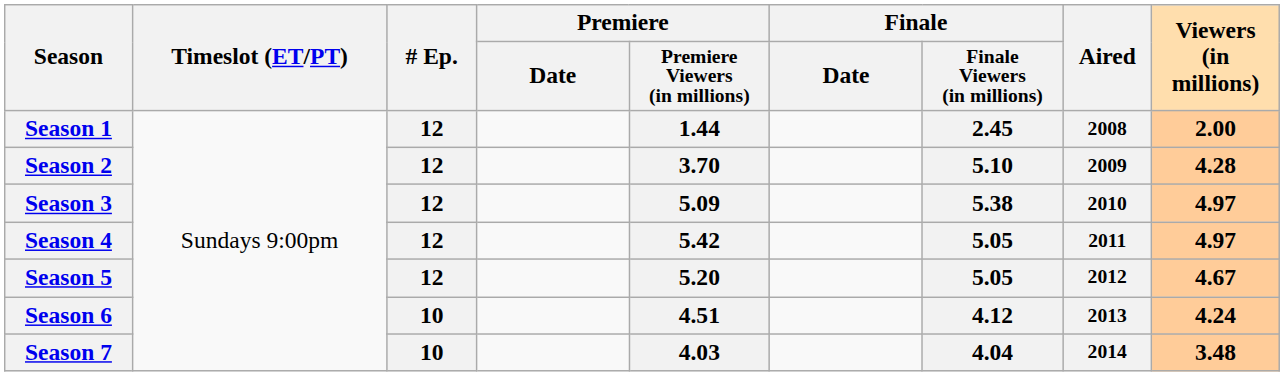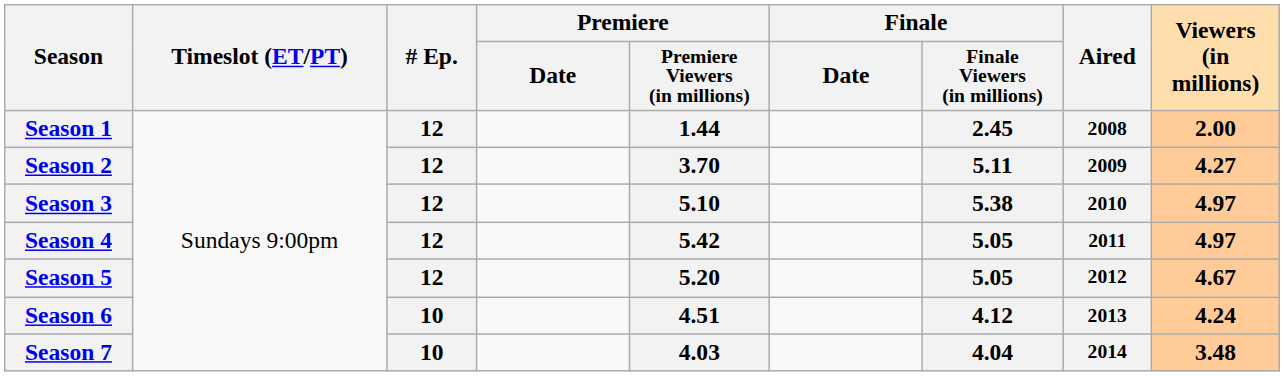 <table class="wikitable">
 <tr>
 <th style="width:10%;" rowspan="2">Season</th>
 <th style="width:20%;" rowspan="2">Timeslot (<a href='#'>ET</a>/<a href='#'>PT</a>)</th>
 <th style="width:7%;" rowspan="2"># Ep.</th>
 <th colspan=2>Premiere</th>
 <th colspan=2>Finale</th>
 <th style="width:7%;" rowspan="2">Aired</th>
 <th style="width:10%; background:#ffdead;" rowspan="2">Viewers<br>(in millions)</th>
 </tr>
 <tr>
 <th>Date</th>
 <th span style="width:11%; font-size:smaller; line-height:100%;">Premiere<br>Viewers<br>(in millions)</th>
 <th>Date</th>
 <th span style="width:11%; font-size:smaller; line-height:100%;">Finale<br>Viewers<br>(in millions)</th>
 </tr>
 <tr>
 <th><a href='#'>Season 1</a></th>
 <td rowspan="7" style="text-align:center;">Sundays 9:00pm</td>
 <th>12</th>
 <td style="font-size:11px;line-height:110%"></td>
 <th>1.44</th>
 <td style="font-size:11px;line-height:110%"></td>
 <th>2.45</th>
 <th style="font-size:smaller">2008</th>
 <th style="background:#fc9;">2.00</th>
 </tr>
 <tr>
 <th><a href='#'>Season 2</a></th>
 <th>12</th>
 <td style="font-size:11px;line-height:110%"></td>
 <th>3.70</th>
 <td style="font-size:11px;line-height:110%"></td>
-<th>5.10</th>
+<th>5.11</th>
 <th style="font-size:smaller">2009</th>
-<th style="background:#fc9;">4.28</th>
+<th style="background:#fc9;">4.27</th>
 </tr>
 <tr>
 <th><a href='#'>Season 3</a></th>
 <th>12</th>
 <td style="font-size:11px;line-height:110%"></td>
-<th>5.09</th>
+<th>5.10</th>
 <td style="font-size:11px;line-height:110%"></td>
 <th>5.38</th>
 <th style="font-size:smaller">2010</th>
 <th style="background:#fc9;">4.97</th>
 </tr>
 <tr>
 <th><a href='#'>Season 4</a></th>
 <th>12</th>
 <td style="font-size:11px;line-height:110%"></td>
 <th>5.42</th>
 <td style="font-size:11px;line-height:110%"></td>
 <th>5.05</th>
 <th style="font-size:smaller">2011</th>
 <th style="background:#fc9;">4.97</th>
 </tr>
 <tr>
 <th><a href='#'>Season 5</a></th>
 <th>12</th>
 <td style="font-size:11px;line-height:110%"></td>
 <th>5.20</th>
 <td style="font-size:11px;line-height:110%"></td>
 <th>5.05</th>
 <th style="font-size:smaller">2012</th>
 <th style="background:#fc9;">4.67</th>
 </tr>
 <tr>
 <th><a href='#'>Season 6</a></th>
 <th>10</th>
 <td style="font-size:11px;line-height:110%"></td>
 <th>4.51</th>
 <td style="font-size:11px;line-height:110%"></td>
 <th>4.12</th>
 <th style="font-size:smaller">2013</th>
 <th style="background:#fc9;">4.24</th>
 </tr>
 <tr>
 <th><a href='#'>Season 7</a></th>
 <th>10</th>
 <td style="font-size:11px;line-height:110%"></td>
 <th>4.03</th>
 <td style="font-size:11px;line-height:110%"></td>
 <th>4.04</th>
 <th style="font-size:smaller">2014</th>
 <th style="background:#fc9;">3.48</th>
 </tr>
 </table>
